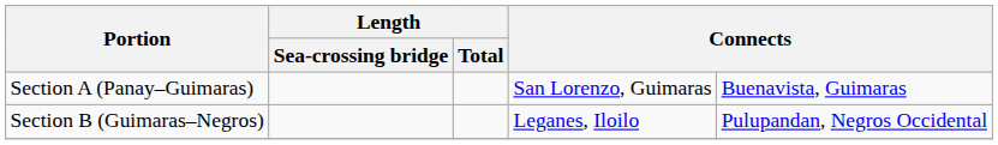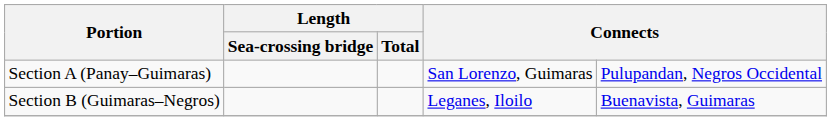 <table class="wikitable">
 <tr>
 <th rowspan=2>Portion</th>
 <th colspan=2>Length</th>
 <th rowspan=2 colspan=2>Connects</th>
 </tr>
 <tr>
 <th>Sea-crossing bridge</th>
 <th>Total</th>
 </tr>
 <tr>
 <td>Section A (Panay–Guimaras)</td>
 <td></td>
 <td></td>
 <td><a href='#'>San Lorenzo</a>, Guimaras</td>
-<td><a href='#'>Buenavista</a>, <a href='#'>Guimaras</a></td>
+<td><a href='#'>Pulupandan</a>, <a href='#'>Negros Occidental</a></td>
 </tr>
 <tr>
 <td>Section B (Guimaras–Negros)</td>
 <td></td>
 <td></td>
 <td><a href='#'>Leganes</a>, <a href='#'>Iloilo</a></td>
-<td><a href='#'>Pulupandan</a>, <a href='#'>Negros Occidental</a></td>
+<td><a href='#'>Buenavista</a>, <a href='#'>Guimaras</a></td>
 </tr>
 <tr>
 </tr>
 </table>
